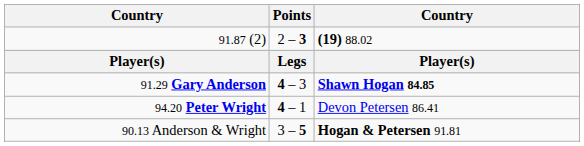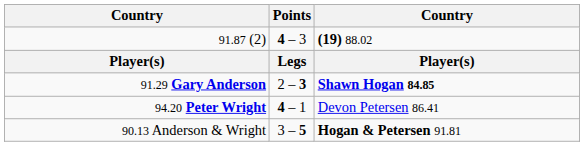 <table class=wikitable style="text-align:center">
 <tr>
 <th width=287>Country</th>
 <th width=1>Points</th>
 <th width=287>Country</th>
 </tr>
 <tr align=left>
 <td align=right><small><span>91.87</span></small>  (2)</td>
-<td align=center>2 – <strong>3</strong></td>
+<td align=center><strong>4</strong> – 3</td>
 <td><strong> (19)</strong> <small><span>88.02</span></small></td>
 </tr>
 <tr>
 <th width=287>Player(s)</th>
 <th width=1>Legs</th>
 <th width=287>Player(s)</th>
 </tr>
 <tr align=left>
 <td align=right><small><span>91.29</span></small> <strong><a href='#'>Gary Anderson</a></strong></td>
-<td align=center><strong>4</strong> – 3</td>
+<td align=center>2 – <strong>3</strong></td>
 <td><strong><a href='#'>Shawn Hogan</a> <small><span>84.85</span></small></strong></td>
 </tr>
 <tr align=left>
 <td align=right><small><span>94.20</span></small> <strong><a href='#'>Peter Wright</a></strong></td>
 <td align=center><strong>4</strong> – 1</td>
 <td><a href='#'>Devon Petersen</a> <small><span>86.41</span></small></td>
 </tr>
 <tr align=left>
 <td align=right><small><span>90.13</span></small> Anderson & Wright</td>
 <td align=center>3 – <strong>5</strong></td>
 <td><strong>Hogan & Petersen</strong> <small><span>91.81</span></small></td>
 </tr>
 </table>
